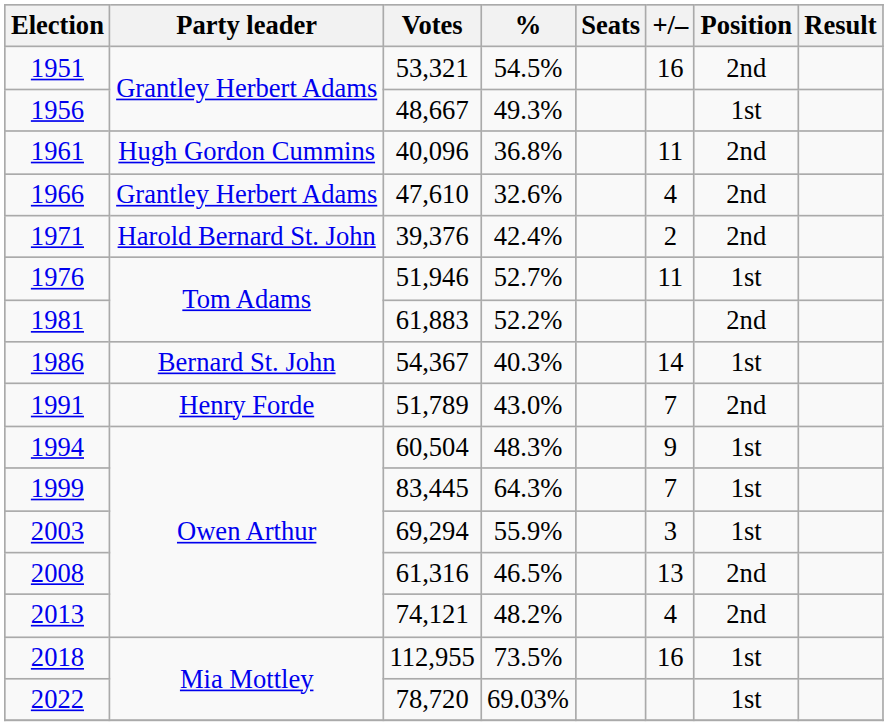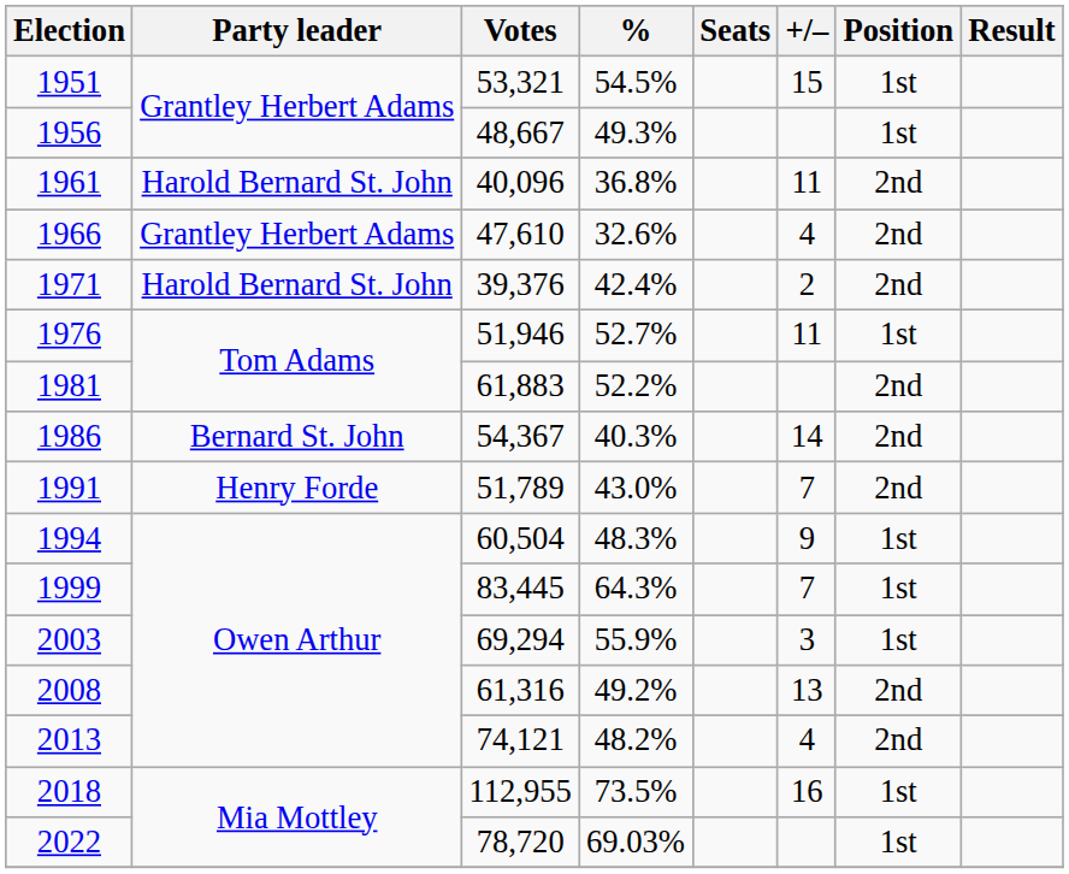 <table class="wikitable" style="text-align:center">
 <tr>
 <th>Election</th>
 <th><strong>Party leader</strong></th>
 <th>Votes</th>
 <th>%</th>
 <th>Seats</th>
 <th>+/–</th>
 <th>Position</th>
 <th><strong>Result</strong></th>
 </tr>
 <tr>
 <td><a href='#'>1951</a></td>
 <td rowspan="2"><a href='#'>Grantley Herbert Adams</a></td>
 <td>53,321</td>
 <td>54.5%</td>
 <td></td>
-<td> 16</td>
-<td> 2nd</td>
+<td> 15</td>
+<td> 1st</td>
 <td></td>
 </tr>
 <tr>
 <td><a href='#'>1956</a></td>
 <td>48,667</td>
 <td>49.3%</td>
 <td></td>
 <td></td>
 <td> 1st</td>
 <td></td>
 </tr>
 <tr>
 <td><a href='#'>1961</a></td>
-<td><a href='#'>Hugh Gordon Cummins</a></td>
+<td><a href='#'>Harold Bernard St. John</a></td>
 <td>40,096</td>
 <td>36.8%</td>
 <td></td>
 <td> 11</td>
 <td> 2nd</td>
 <td></td>
 </tr>
 <tr>
 <td><a href='#'>1966</a></td>
 <td><a href='#'>Grantley Herbert Adams</a></td>
 <td>47,610</td>
 <td>32.6%</td>
 <td></td>
 <td> 4</td>
 <td> 2nd</td>
 <td></td>
 </tr>
 <tr>
 <td><a href='#'>1971</a></td>
 <td><a href='#'>Harold Bernard St. John</a></td>
 <td>39,376</td>
 <td>42.4%</td>
 <td></td>
 <td> 2</td>
 <td> 2nd</td>
 <td></td>
 </tr>
 <tr>
 <td><a href='#'>1976</a></td>
 <td rowspan="2"><a href='#'>Tom Adams</a></td>
 <td>51,946</td>
 <td>52.7%</td>
 <td></td>
 <td> 11</td>
 <td> 1st</td>
 <td></td>
 </tr>
 <tr>
 <td><a href='#'>1981</a></td>
 <td>61,883</td>
 <td>52.2%</td>
 <td></td>
 <td></td>
 <td> 2nd</td>
 <td></td>
 </tr>
 <tr>
 <td><a href='#'>1986</a></td>
 <td><a href='#'>Bernard St. John</a></td>
 <td>54,367</td>
 <td>40.3%</td>
 <td></td>
 <td> 14</td>
-<td> 1st</td>
+<td> 2nd</td>
 <td></td>
 </tr>
 <tr>
 <td><a href='#'>1991</a></td>
 <td><a href='#'>Henry Forde</a></td>
 <td>51,789</td>
 <td>43.0%</td>
 <td></td>
 <td> 7</td>
 <td> 2nd</td>
 <td></td>
 </tr>
 <tr>
 <td><a href='#'>1994</a></td>
 <td rowspan="5"><a href='#'>Owen Arthur</a></td>
 <td>60,504</td>
 <td>48.3%</td>
 <td></td>
 <td> 9</td>
 <td> 1st</td>
 <td></td>
 </tr>
 <tr>
 <td><a href='#'>1999</a></td>
 <td>83,445</td>
 <td>64.3%</td>
 <td></td>
 <td> 7</td>
 <td> 1st</td>
 <td></td>
 </tr>
 <tr>
 <td><a href='#'>2003</a></td>
 <td>69,294</td>
 <td>55.9%</td>
 <td></td>
 <td> 3</td>
 <td> 1st</td>
 <td></td>
 </tr>
 <tr>
 <td><a href='#'>2008</a></td>
 <td>61,316</td>
-<td>46.5%</td>
+<td>49.2%</td>
 <td></td>
 <td> 13</td>
 <td> 2nd</td>
 <td></td>
 </tr>
 <tr>
 <td><a href='#'>2013</a></td>
 <td>74,121</td>
 <td>48.2%</td>
 <td></td>
 <td> 4</td>
 <td> 2nd</td>
 <td></td>
 </tr>
 <tr>
 <td><a href='#'>2018</a></td>
 <td rowspan="2"><a href='#'>Mia Mottley</a></td>
 <td>112,955</td>
 <td>73.5%</td>
 <td></td>
 <td> 16</td>
 <td> 1st</td>
 <td></td>
 </tr>
 <tr>
 <td><a href='#'>2022</a></td>
 <td>78,720</td>
 <td>69.03%</td>
 <td></td>
 <td></td>
 <td> 1st</td>
 <td></td>
 </tr>
 <tr>
 </tr>
 </table>
